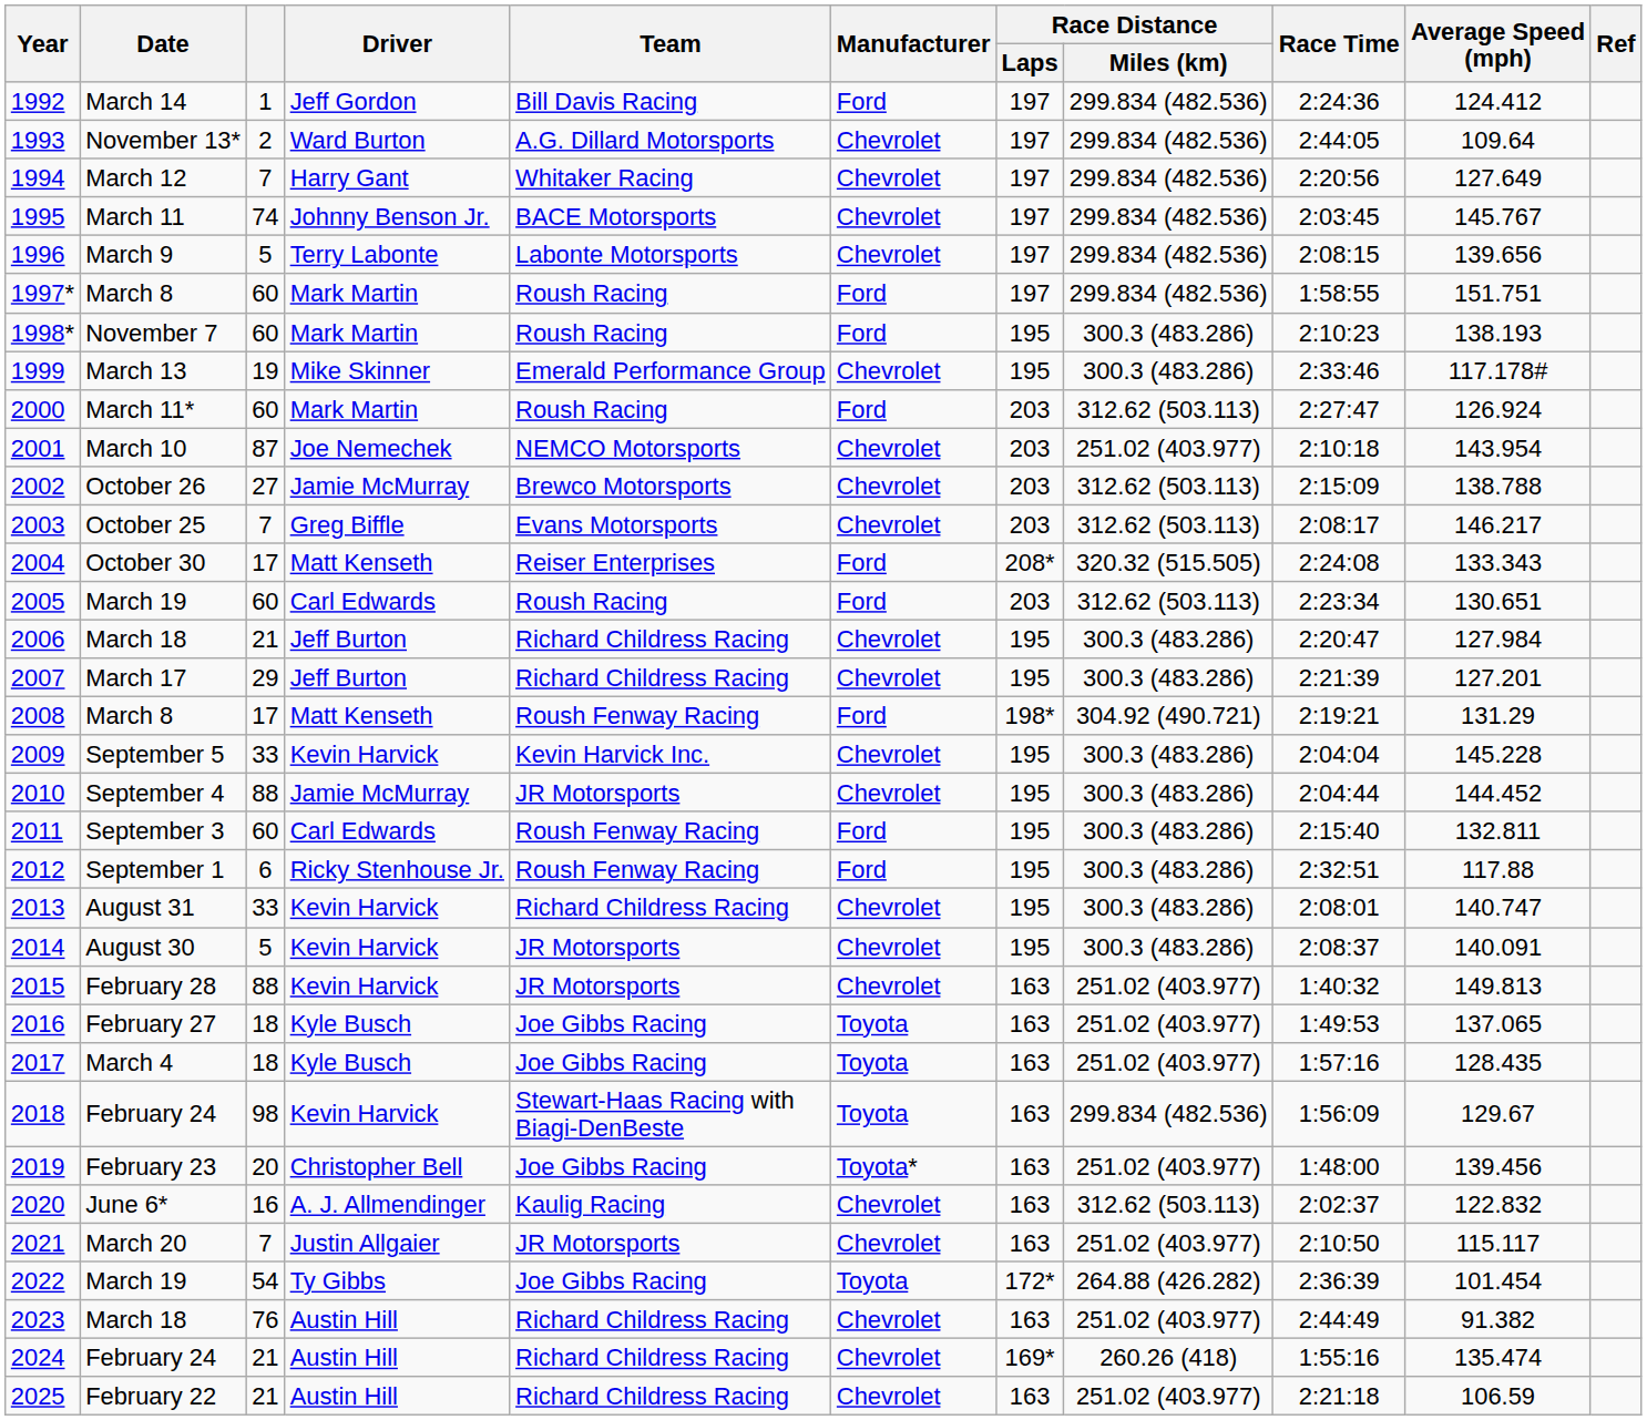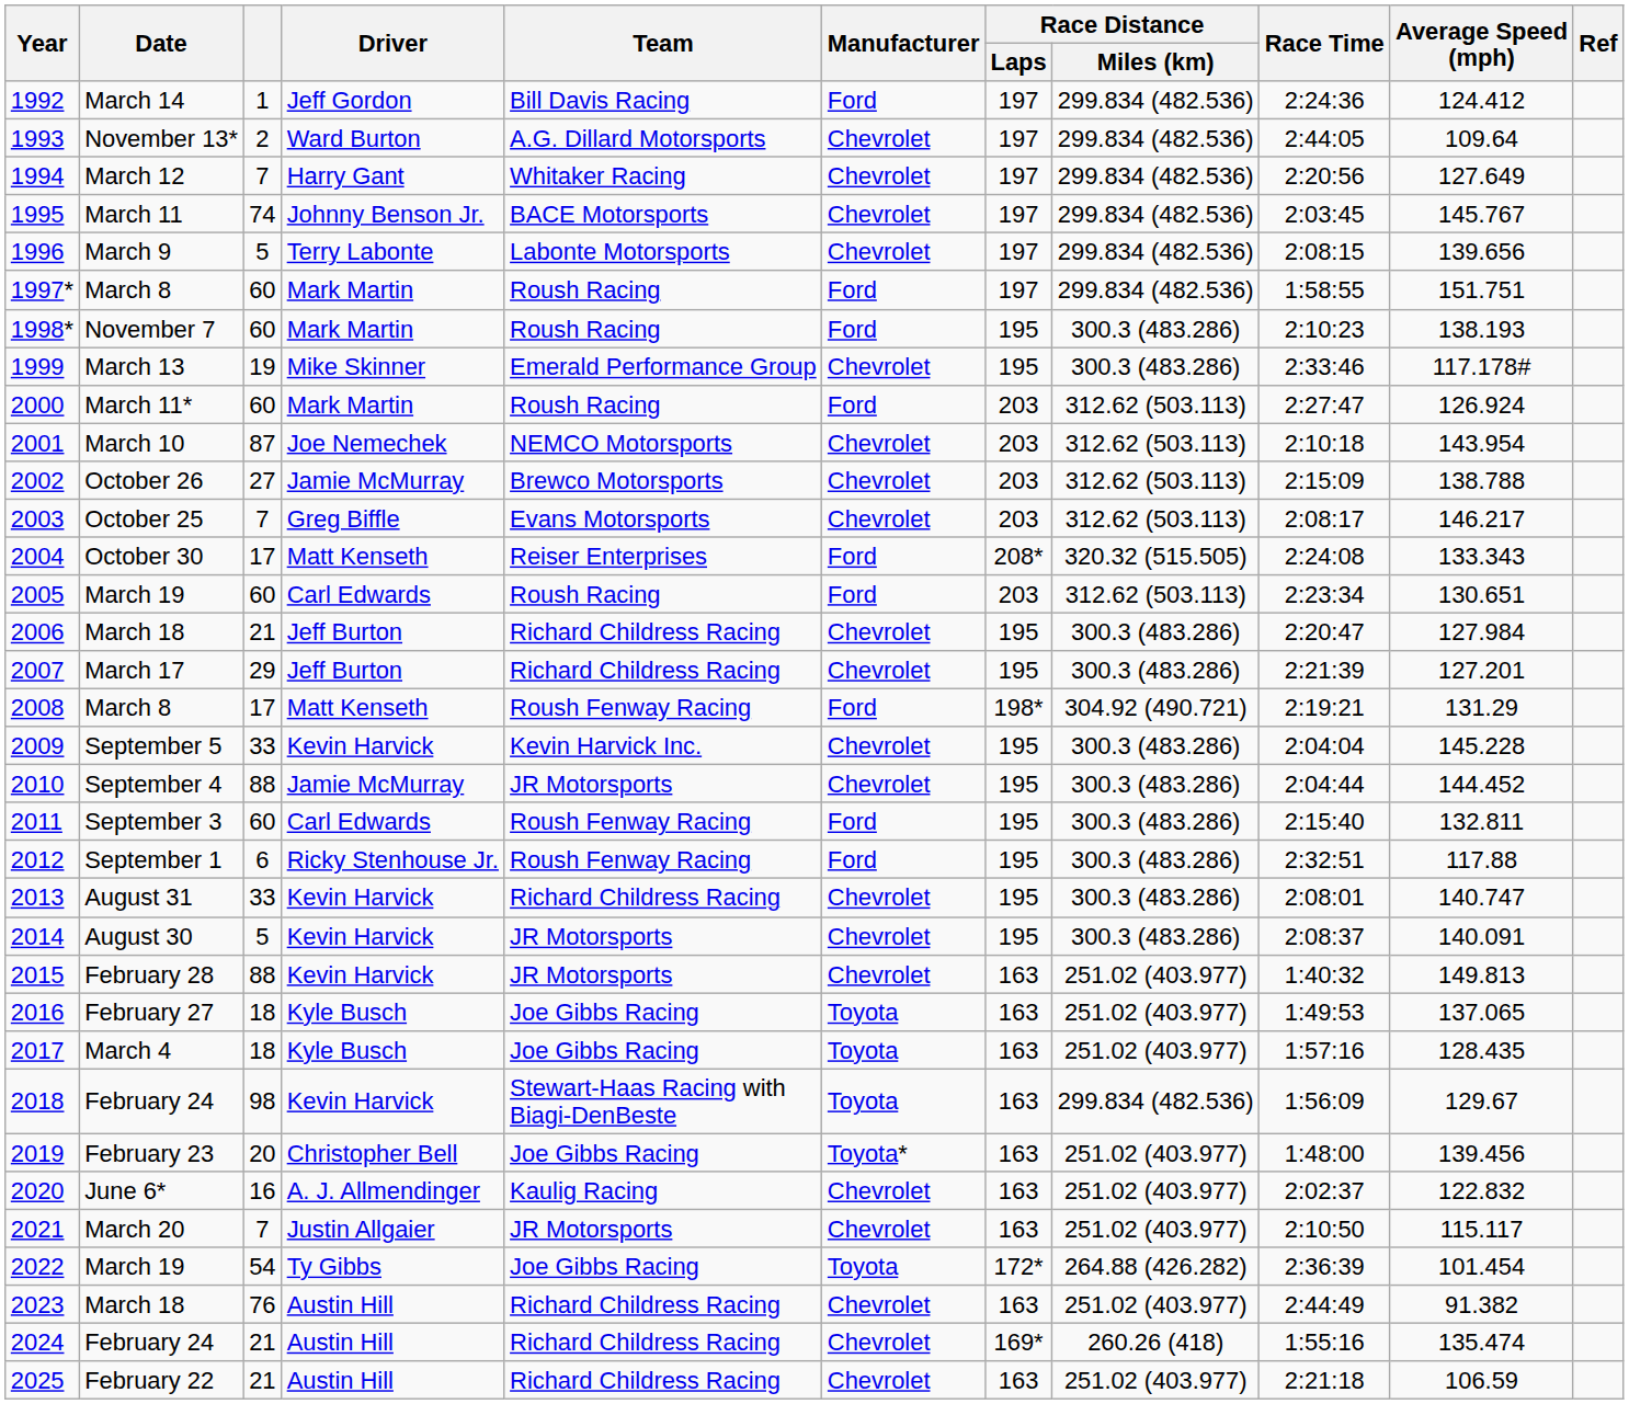 <table class="wikitable" style="font-size: 95%;">
 <tr>
 <th rowspan=2>Year</th>
 <th rowspan=2>Date</th>
 <th rowspan=2></th>
 <th rowspan=2>Driver</th>
 <th rowspan=2>Team</th>
 <th rowspan=2>Manufacturer</th>
 <th colspan=2>Race Distance</th>
 <th rowspan=2>Race Time</th>
 <th rowspan=2>Average Speed<br>(mph)</th>
 <th rowspan=2>Ref</th>
 </tr>
 <tr>
 <th>Laps</th>
 <th>Miles (km)</th>
 </tr>
 <tr>
 <td><a href='#'>1992</a></td>
 <td>March 14</td>
 <td align="center">1</td>
 <td><a href='#'>Jeff Gordon</a></td>
 <td><a href='#'>Bill Davis Racing</a></td>
 <td><a href='#'>Ford</a></td>
 <td align="center">197</td>
 <td align="center">299.834 (482.536)</td>
 <td align="center">2:24:36</td>
 <td align="center">124.412</td>
 <td align="center"></td>
 </tr>
 <tr>
 <td><a href='#'>1993</a></td>
 <td>November 13*</td>
 <td align="center">2</td>
 <td><a href='#'>Ward Burton</a></td>
 <td><a href='#'>A.G. Dillard Motorsports</a></td>
 <td><a href='#'>Chevrolet</a></td>
 <td align="center">197</td>
 <td align="center">299.834 (482.536)</td>
 <td align="center">2:44:05</td>
 <td align="center">109.64</td>
 <td align="center"></td>
 </tr>
 <tr>
 <td><a href='#'>1994</a></td>
 <td>March 12</td>
 <td align="center">7</td>
 <td><a href='#'>Harry Gant</a></td>
 <td><a href='#'>Whitaker Racing</a></td>
 <td><a href='#'>Chevrolet</a></td>
 <td align="center">197</td>
 <td align="center">299.834 (482.536)</td>
 <td align="center">2:20:56</td>
 <td align="center">127.649</td>
 <td align="center"></td>
 </tr>
 <tr>
 <td><a href='#'>1995</a></td>
 <td>March 11</td>
 <td align="center">74</td>
 <td><a href='#'>Johnny Benson Jr.</a></td>
 <td><a href='#'>BACE Motorsports</a></td>
 <td><a href='#'>Chevrolet</a></td>
 <td align="center">197</td>
 <td align="center">299.834 (482.536)</td>
 <td align="center">2:03:45</td>
 <td align="center">145.767</td>
 <td align="center"></td>
 </tr>
 <tr>
 <td><a href='#'>1996</a></td>
 <td>March 9</td>
 <td align="center">5</td>
 <td><a href='#'>Terry Labonte</a></td>
 <td><a href='#'>Labonte Motorsports</a></td>
 <td><a href='#'>Chevrolet</a></td>
 <td align="center">197</td>
 <td align="center">299.834 (482.536)</td>
 <td align="center">2:08:15</td>
 <td align="center">139.656</td>
 <td align="center"></td>
 </tr>
 <tr>
 <td><a href='#'>1997</a>*</td>
 <td>March 8</td>
 <td align="center">60</td>
 <td><a href='#'>Mark Martin</a></td>
 <td><a href='#'>Roush Racing</a></td>
 <td><a href='#'>Ford</a></td>
 <td align="center">197</td>
 <td align="center">299.834 (482.536)</td>
 <td align="center">1:58:55</td>
 <td align="center">151.751</td>
 <td align="center"></td>
 </tr>
 <tr>
 <td><a href='#'>1998</a>*</td>
 <td>November 7</td>
 <td align="center">60</td>
 <td><a href='#'>Mark Martin</a></td>
 <td><a href='#'>Roush Racing</a></td>
 <td><a href='#'>Ford</a></td>
 <td align="center">195</td>
 <td align="center">300.3 (483.286)</td>
 <td align="center">2:10:23</td>
 <td align="center">138.193</td>
 <td align="center"></td>
 </tr>
 <tr>
 <td><a href='#'>1999</a></td>
 <td>March 13</td>
 <td align="center">19</td>
 <td><a href='#'>Mike Skinner</a></td>
 <td><a href='#'>Emerald Performance Group</a></td>
 <td><a href='#'>Chevrolet</a></td>
 <td align="center">195</td>
 <td align="center">300.3 (483.286)</td>
 <td align="center">2:33:46</td>
 <td align="center">117.178#</td>
 <td align="center"></td>
 </tr>
 <tr>
 <td><a href='#'>2000</a></td>
 <td>March 11*</td>
 <td align="center">60</td>
 <td><a href='#'>Mark Martin</a></td>
 <td><a href='#'>Roush Racing</a></td>
 <td><a href='#'>Ford</a></td>
 <td align="center">203</td>
 <td align="center">312.62 (503.113)</td>
 <td align="center">2:27:47</td>
 <td align="center">126.924</td>
 <td align="center"></td>
 </tr>
 <tr>
 <td><a href='#'>2001</a></td>
 <td>March 10</td>
 <td align="center">87</td>
 <td><a href='#'>Joe Nemechek</a></td>
 <td><a href='#'>NEMCO Motorsports</a></td>
 <td><a href='#'>Chevrolet</a></td>
 <td align="center">203</td>
-<td style="text-align:center;">251.02 (403.977)</td>
+<td align="center">312.62 (503.113)</td>
 <td align="center">2:10:18</td>
 <td align="center">143.954</td>
 <td align="center"></td>
 </tr>
 <tr>
 <td><a href='#'>2002</a></td>
 <td>October 26</td>
 <td align="center">27</td>
 <td><a href='#'>Jamie McMurray</a></td>
 <td><a href='#'>Brewco Motorsports</a></td>
 <td><a href='#'>Chevrolet</a></td>
 <td align="center">203</td>
 <td align="center">312.62 (503.113)</td>
 <td align="center">2:15:09</td>
 <td align="center">138.788</td>
 <td align="center"></td>
 </tr>
 <tr>
 <td><a href='#'>2003</a></td>
 <td>October 25</td>
 <td align="center">7</td>
 <td><a href='#'>Greg Biffle</a></td>
 <td><a href='#'>Evans Motorsports</a></td>
 <td><a href='#'>Chevrolet</a></td>
 <td align="center">203</td>
 <td align="center">312.62 (503.113)</td>
 <td align="center">2:08:17</td>
 <td align="center">146.217</td>
 <td align="center"></td>
 </tr>
 <tr>
 <td><a href='#'>2004</a></td>
 <td>October 30</td>
 <td align="center">17</td>
 <td><a href='#'>Matt Kenseth</a></td>
 <td><a href='#'>Reiser Enterprises</a></td>
 <td><a href='#'>Ford</a></td>
 <td align="center">208*</td>
 <td align="center">320.32 (515.505)</td>
 <td align="center">2:24:08</td>
 <td align="center">133.343</td>
 <td align="center"></td>
 </tr>
 <tr>
 <td><a href='#'>2005</a></td>
 <td>March 19</td>
 <td align="center">60</td>
 <td><a href='#'>Carl Edwards</a></td>
 <td><a href='#'>Roush Racing</a></td>
 <td><a href='#'>Ford</a></td>
 <td align="center">203</td>
 <td align="center">312.62 (503.113)</td>
 <td align="center">2:23:34</td>
 <td align="center">130.651</td>
 <td align="center"></td>
 </tr>
 <tr>
 <td><a href='#'>2006</a></td>
 <td>March 18</td>
 <td align="center">21</td>
 <td><a href='#'>Jeff Burton</a></td>
 <td><a href='#'>Richard Childress Racing</a></td>
 <td><a href='#'>Chevrolet</a></td>
 <td align="center">195</td>
 <td align="center">300.3 (483.286)</td>
 <td align="center">2:20:47</td>
 <td align="center">127.984</td>
 <td align="center"></td>
 </tr>
 <tr>
 <td><a href='#'>2007</a></td>
 <td>March 17</td>
 <td align="center">29</td>
 <td><a href='#'>Jeff Burton</a></td>
 <td><a href='#'>Richard Childress Racing</a></td>
 <td><a href='#'>Chevrolet</a></td>
 <td align="center">195</td>
 <td align="center">300.3 (483.286)</td>
 <td align="center">2:21:39</td>
 <td align="center">127.201</td>
 <td align="center"></td>
 </tr>
 <tr>
 <td><a href='#'>2008</a></td>
 <td>March 8</td>
 <td align="center">17</td>
 <td><a href='#'>Matt Kenseth</a></td>
 <td><a href='#'>Roush Fenway Racing</a></td>
 <td><a href='#'>Ford</a></td>
 <td align="center">198*</td>
 <td align="center">304.92 (490.721)</td>
 <td align="center">2:19:21</td>
 <td align="center">131.29</td>
 <td align="center"></td>
 </tr>
 <tr>
 <td><a href='#'>2009</a></td>
 <td>September 5</td>
 <td align="center">33</td>
 <td><a href='#'>Kevin Harvick</a></td>
 <td><a href='#'>Kevin Harvick Inc.</a></td>
 <td><a href='#'>Chevrolet</a></td>
 <td align="center">195</td>
 <td align="center">300.3 (483.286)</td>
 <td align="center">2:04:04</td>
 <td align="center">145.228</td>
 <td align="center"></td>
 </tr>
 <tr>
 <td><a href='#'>2010</a></td>
 <td>September 4</td>
 <td align="center">88</td>
 <td><a href='#'>Jamie McMurray</a></td>
 <td><a href='#'>JR Motorsports</a></td>
 <td><a href='#'>Chevrolet</a></td>
 <td align="center">195</td>
 <td align="center">300.3 (483.286)</td>
 <td align="center">2:04:44</td>
 <td align="center">144.452</td>
 <td align="center"></td>
 </tr>
 <tr>
 <td><a href='#'>2011</a></td>
 <td>September 3</td>
 <td align="center">60</td>
 <td><a href='#'>Carl Edwards</a></td>
 <td><a href='#'>Roush Fenway Racing</a></td>
 <td><a href='#'>Ford</a></td>
 <td align="center">195</td>
 <td align="center">300.3 (483.286)</td>
 <td align="center">2:15:40</td>
 <td align="center">132.811</td>
 <td align="center"></td>
 </tr>
 <tr>
 <td><a href='#'>2012</a></td>
 <td>September 1</td>
 <td align="center">6</td>
 <td><a href='#'>Ricky Stenhouse Jr.</a></td>
 <td><a href='#'>Roush Fenway Racing</a></td>
 <td><a href='#'>Ford</a></td>
 <td align="center">195</td>
 <td align="center">300.3 (483.286)</td>
 <td align="center">2:32:51</td>
 <td align="center">117.88</td>
 <td align="center"></td>
 </tr>
 <tr>
 <td><a href='#'>2013</a></td>
 <td>August 31</td>
 <td align="center">33</td>
 <td><a href='#'>Kevin Harvick</a></td>
 <td><a href='#'>Richard Childress Racing</a></td>
 <td><a href='#'>Chevrolet</a></td>
 <td align="center">195</td>
 <td align="center">300.3 (483.286)</td>
 <td align="center">2:08:01</td>
 <td align="center">140.747</td>
 <td align="center"></td>
 </tr>
 <tr>
 <td><a href='#'>2014</a></td>
 <td>August 30</td>
 <td align="center">5</td>
 <td><a href='#'>Kevin Harvick</a></td>
 <td><a href='#'>JR Motorsports</a></td>
 <td><a href='#'>Chevrolet</a></td>
 <td align="center">195</td>
 <td align="center">300.3 (483.286)</td>
 <td align="center">2:08:37</td>
 <td align="center">140.091</td>
 <td align="center"></td>
 </tr>
 <tr>
 <td><a href='#'>2015</a></td>
 <td>February 28</td>
 <td align="center">88</td>
 <td><a href='#'>Kevin Harvick</a></td>
 <td><a href='#'>JR Motorsports</a></td>
 <td><a href='#'>Chevrolet</a></td>
 <td align="center">163</td>
 <td align="center">251.02 (403.977)</td>
 <td align="center">1:40:32</td>
 <td align="center">149.813</td>
 <td align="center"></td>
 </tr>
 <tr>
 <td><a href='#'>2016</a></td>
 <td>February 27</td>
 <td align="center">18</td>
 <td><a href='#'>Kyle Busch</a></td>
 <td><a href='#'>Joe Gibbs Racing</a></td>
 <td><a href='#'>Toyota</a></td>
 <td style="text-align:center;">163</td>
 <td style="text-align:center;">251.02 (403.977)</td>
 <td style="text-align:center;">1:49:53</td>
 <td style="text-align:center;">137.065</td>
 <td align="center"></td>
 </tr>
 <tr>
 <td><a href='#'>2017</a></td>
 <td>March 4</td>
 <td align="center">18</td>
 <td><a href='#'>Kyle Busch</a></td>
 <td><a href='#'>Joe Gibbs Racing</a></td>
 <td><a href='#'>Toyota</a></td>
 <td style="text-align:center;">163</td>
 <td style="text-align:center;">251.02 (403.977)</td>
 <td style="text-align:center;">1:57:16</td>
 <td style="text-align:center;">128.435</td>
 <td align="center"></td>
 </tr>
 <tr>
 <td><a href='#'>2018</a></td>
 <td>February 24</td>
 <td align="center">98</td>
 <td><a href='#'>Kevin Harvick</a></td>
 <td><a href='#'>Stewart-Haas Racing</a> with <br><a href='#'>Biagi-DenBeste</a></td>
 <td><a href='#'>Toyota</a></td>
 <td style="text-align:center;">163</td>
 <td align="center">299.834 (482.536)</td>
 <td style="text-align:center;">1:56:09</td>
 <td style="text-align:center;">129.67</td>
 <td align="center"></td>
 </tr>
 <tr>
 <td><a href='#'>2019</a></td>
 <td>February 23</td>
 <td align="center">20</td>
 <td><a href='#'>Christopher Bell</a></td>
 <td><a href='#'>Joe Gibbs Racing</a></td>
 <td><a href='#'>Toyota</a>*</td>
 <td style="text-align:center;">163</td>
 <td style="text-align:center;">251.02 (403.977)</td>
 <td style="text-align:center;">1:48:00</td>
 <td style="text-align:center;">139.456</td>
 <td align="center"></td>
 </tr>
 <tr>
 <td><a href='#'>2020</a></td>
 <td>June 6*</td>
 <td align="center">16</td>
 <td><a href='#'>A. J. Allmendinger</a></td>
 <td><a href='#'>Kaulig Racing</a></td>
 <td><a href='#'>Chevrolet</a></td>
 <td style="text-align:center;">163</td>
-<td align="center">312.62 (503.113)</td>
+<td style="text-align:center;">251.02 (403.977)</td>
 <td style="text-align:center;">2:02:37</td>
 <td style="text-align:center;">122.832</td>
 <td align="center"></td>
 </tr>
 <tr>
 <td><a href='#'>2021</a></td>
 <td>March 20</td>
 <td align="center">7</td>
 <td><a href='#'>Justin Allgaier</a></td>
 <td><a href='#'>JR Motorsports</a></td>
 <td><a href='#'>Chevrolet</a></td>
 <td style="text-align:center;">163</td>
 <td style="text-align:center;">251.02 (403.977)</td>
 <td style="text-align:center;">2:10:50</td>
 <td style="text-align:center;">115.117</td>
 <td align="center"></td>
 </tr>
 <tr>
 <td><a href='#'>2022</a></td>
 <td>March 19</td>
 <td align="center">54</td>
 <td><a href='#'>Ty Gibbs</a></td>
 <td><a href='#'>Joe Gibbs Racing</a></td>
 <td><a href='#'>Toyota</a></td>
 <td style="text-align:center;">172*</td>
 <td style="text-align:center;">264.88 (426.282)</td>
 <td style="text-align:center;">2:36:39</td>
 <td style="text-align:center;">101.454</td>
 <td align="center"></td>
 </tr>
 <tr>
 <td><a href='#'>2023</a></td>
 <td>March 18</td>
 <td align="center">76</td>
 <td><a href='#'>Austin Hill</a></td>
 <td><a href='#'>Richard Childress Racing</a></td>
 <td><a href='#'>Chevrolet</a></td>
 <td style="text-align:center;">163</td>
 <td style="text-align:center;">251.02 (403.977)</td>
 <td style="text-align:center;">2:44:49</td>
 <td style="text-align:center;">91.382</td>
 <td align="center"></td>
 </tr>
 <tr>
 <td><a href='#'>2024</a></td>
 <td>February 24</td>
 <td align="center">21</td>
 <td><a href='#'>Austin Hill</a></td>
 <td><a href='#'>Richard Childress Racing</a></td>
 <td><a href='#'>Chevrolet</a></td>
 <td style="text-align:center;">169*</td>
 <td style="text-align:center;">260.26 (418)</td>
 <td style="text-align:center;">1:55:16</td>
 <td style="text-align:center;">135.474</td>
 <td align="center"></td>
 </tr>
 <tr>
 <td><a href='#'>2025</a></td>
 <td>February 22</td>
 <td align="center">21</td>
 <td><a href='#'>Austin Hill</a></td>
 <td><a href='#'>Richard Childress Racing</a></td>
 <td><a href='#'>Chevrolet</a></td>
 <td style="text-align:center;">163</td>
 <td style="text-align:center;">251.02 (403.977)</td>
 <td style="text-align:center;">2:21:18</td>
 <td style="text-align:center;">106.59</td>
 <td align="center"></td>
 </tr>
 </table>
